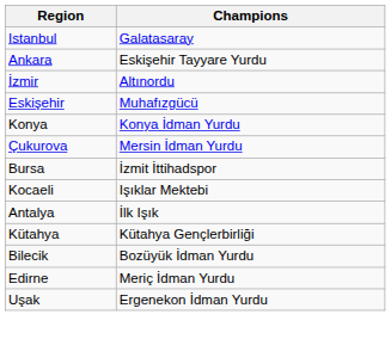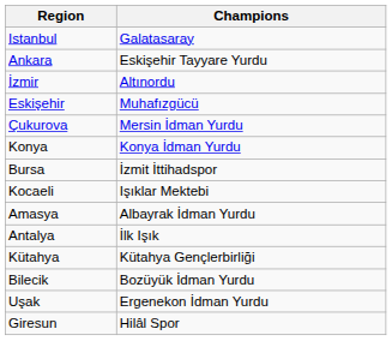 <table class="wikitable" border="1" width=35%>
 <tr>
 <th width=5%>Region</th>
 <th width=20%>Champions</th>
 </tr>
 <tr>
 <td><a href='#'>Istanbul</a></td>
 <td><a href='#'>Galatasaray</a></td>
 </tr>
 <tr>
 <td><a href='#'>Ankara</a></td>
 <td>Eskişehir Tayyare Yurdu</td>
 </tr>
 <tr>
 <td><a href='#'>İzmir</a></td>
 <td><a href='#'>Altınordu</a></td>
 </tr>
 <tr>
 <td><a href='#'>Eskişehir</a></td>
 <td><a href='#'>Muhafızgücü</a></td>
 </tr>
 <tr>
+<td><a href='#'>Çukurova</a></td>
+<td><a href='#'>Mersin İdman Yurdu</a></td>
+</tr>
+<tr>
 <td>Konya</td>
 <td><a href='#'>Konya İdman Yurdu</a></td>
-</tr>
-<tr>
-<td><a href='#'>Çukurova</a></td>
-<td><a href='#'>Mersin İdman Yurdu</a></td>
 </tr>
 <tr>
 <td>Bursa</td>
 <td>İzmit İttihadspor</td>
 </tr>
 <tr>
 <td>Kocaeli</td>
 <td>Işıklar Mektebi</td>
+</tr>
+<tr>
+<td>Amasya</td>
+<td>Albayrak İdman Yurdu</td>
 </tr>
 <tr>
 <td>Antalya</td>
 <td>İlk Işık</td>
 </tr>
 <tr>
 <td>Kütahya</td>
 <td>Kütahya Gençlerbirliği</td>
 </tr>
 <tr>
 <td>Bilecik</td>
 <td>Bozüyük İdman Yurdu</td>
 </tr>
 <tr>
-<td>Edirne</td>
-<td>Meriç İdman Yurdu</td>
-</tr>
-<tr>
 <td>Uşak</td>
 <td>Ergenekon İdman Yurdu</td>
 </tr>
+<tr>
+<td>Giresun</td>
+<td>Hilâl Spor</td>
+</tr>
 </table>
